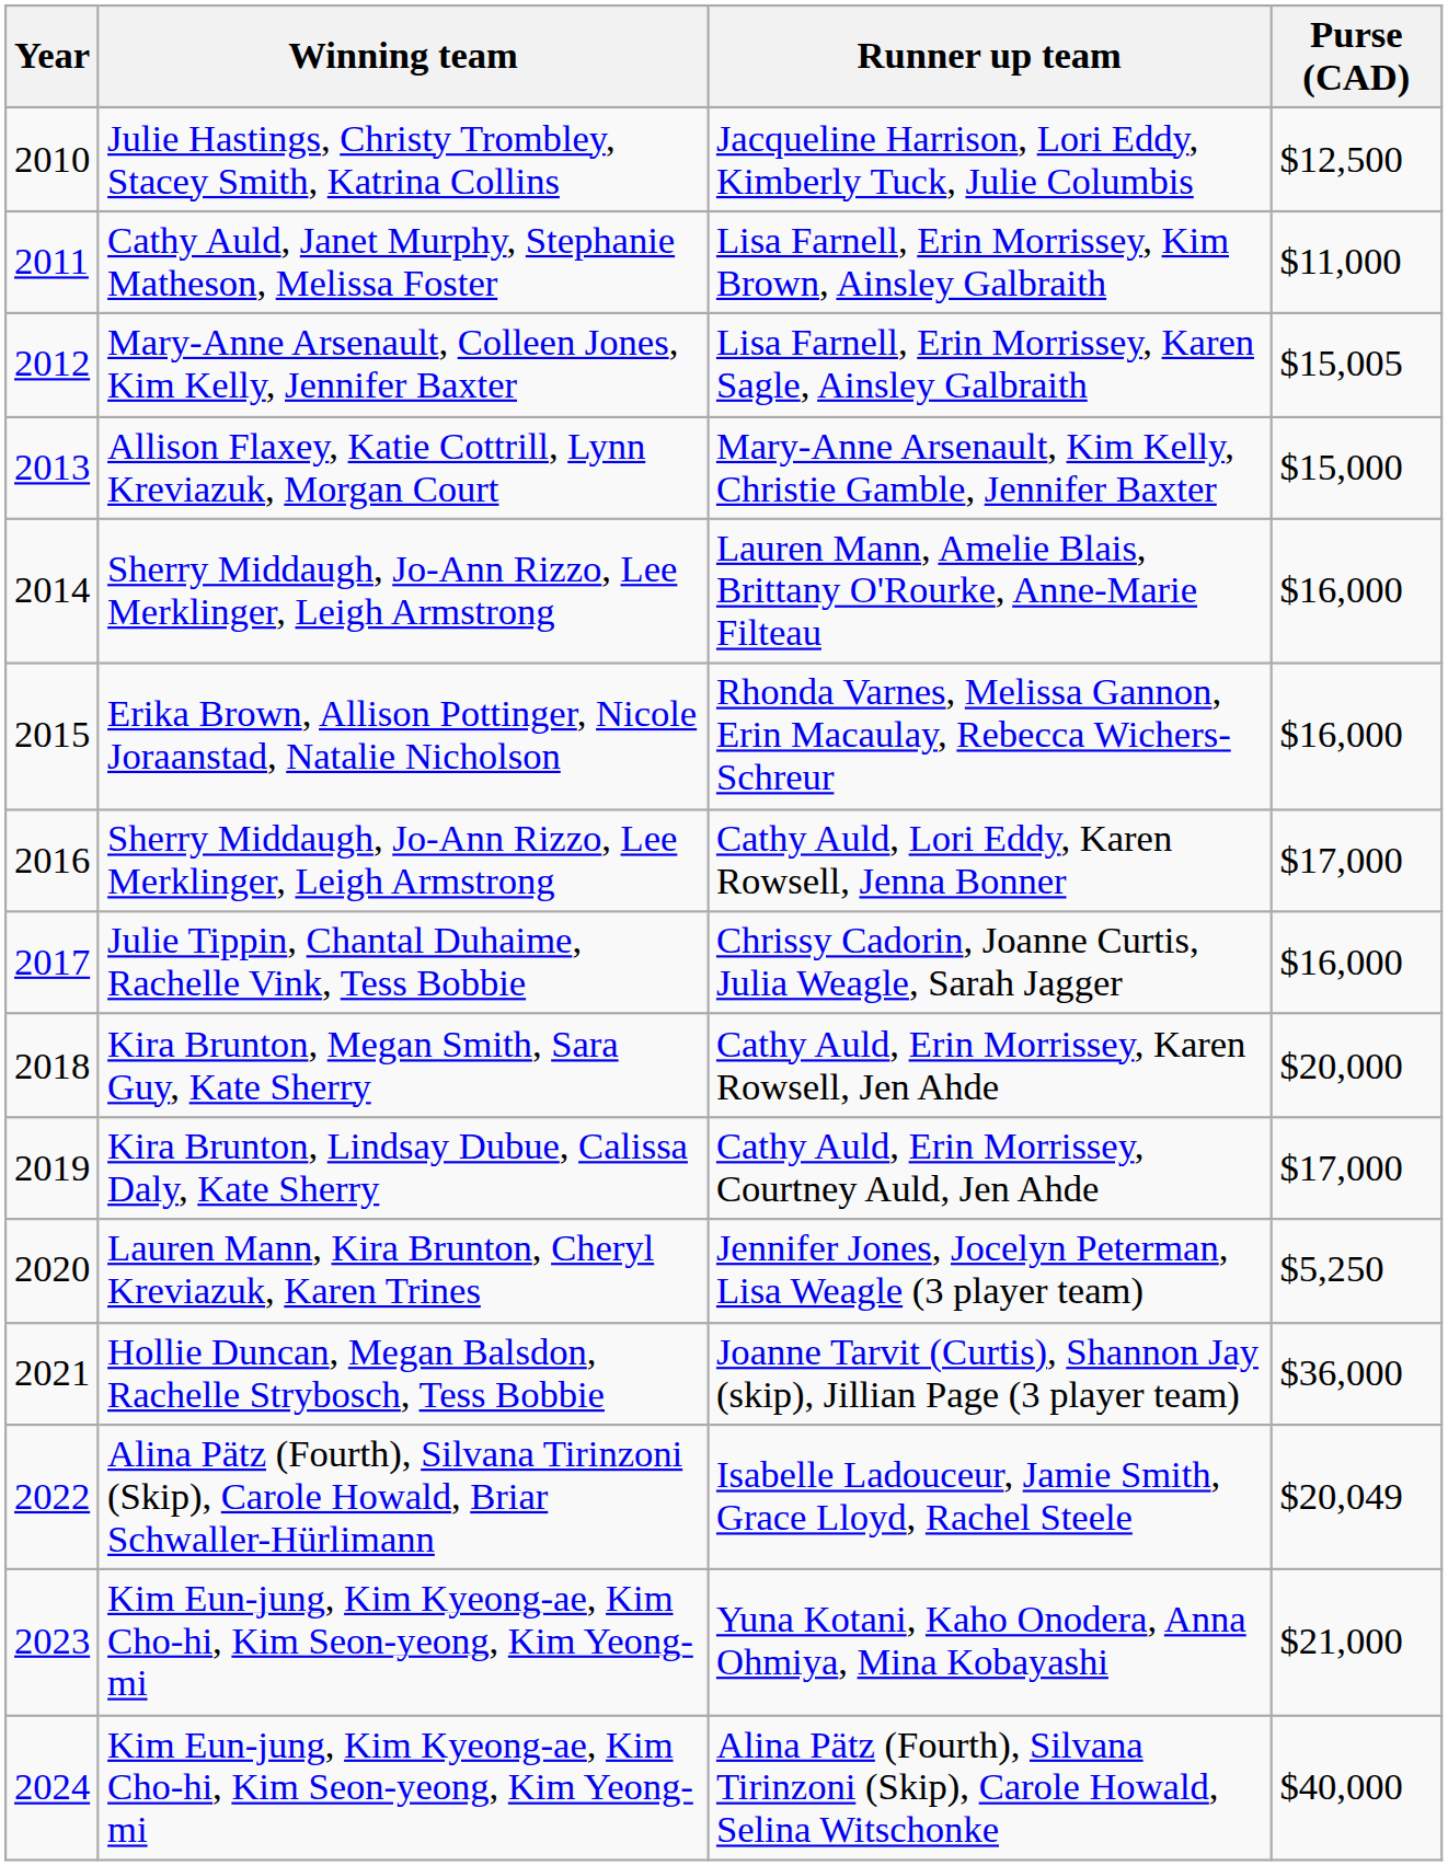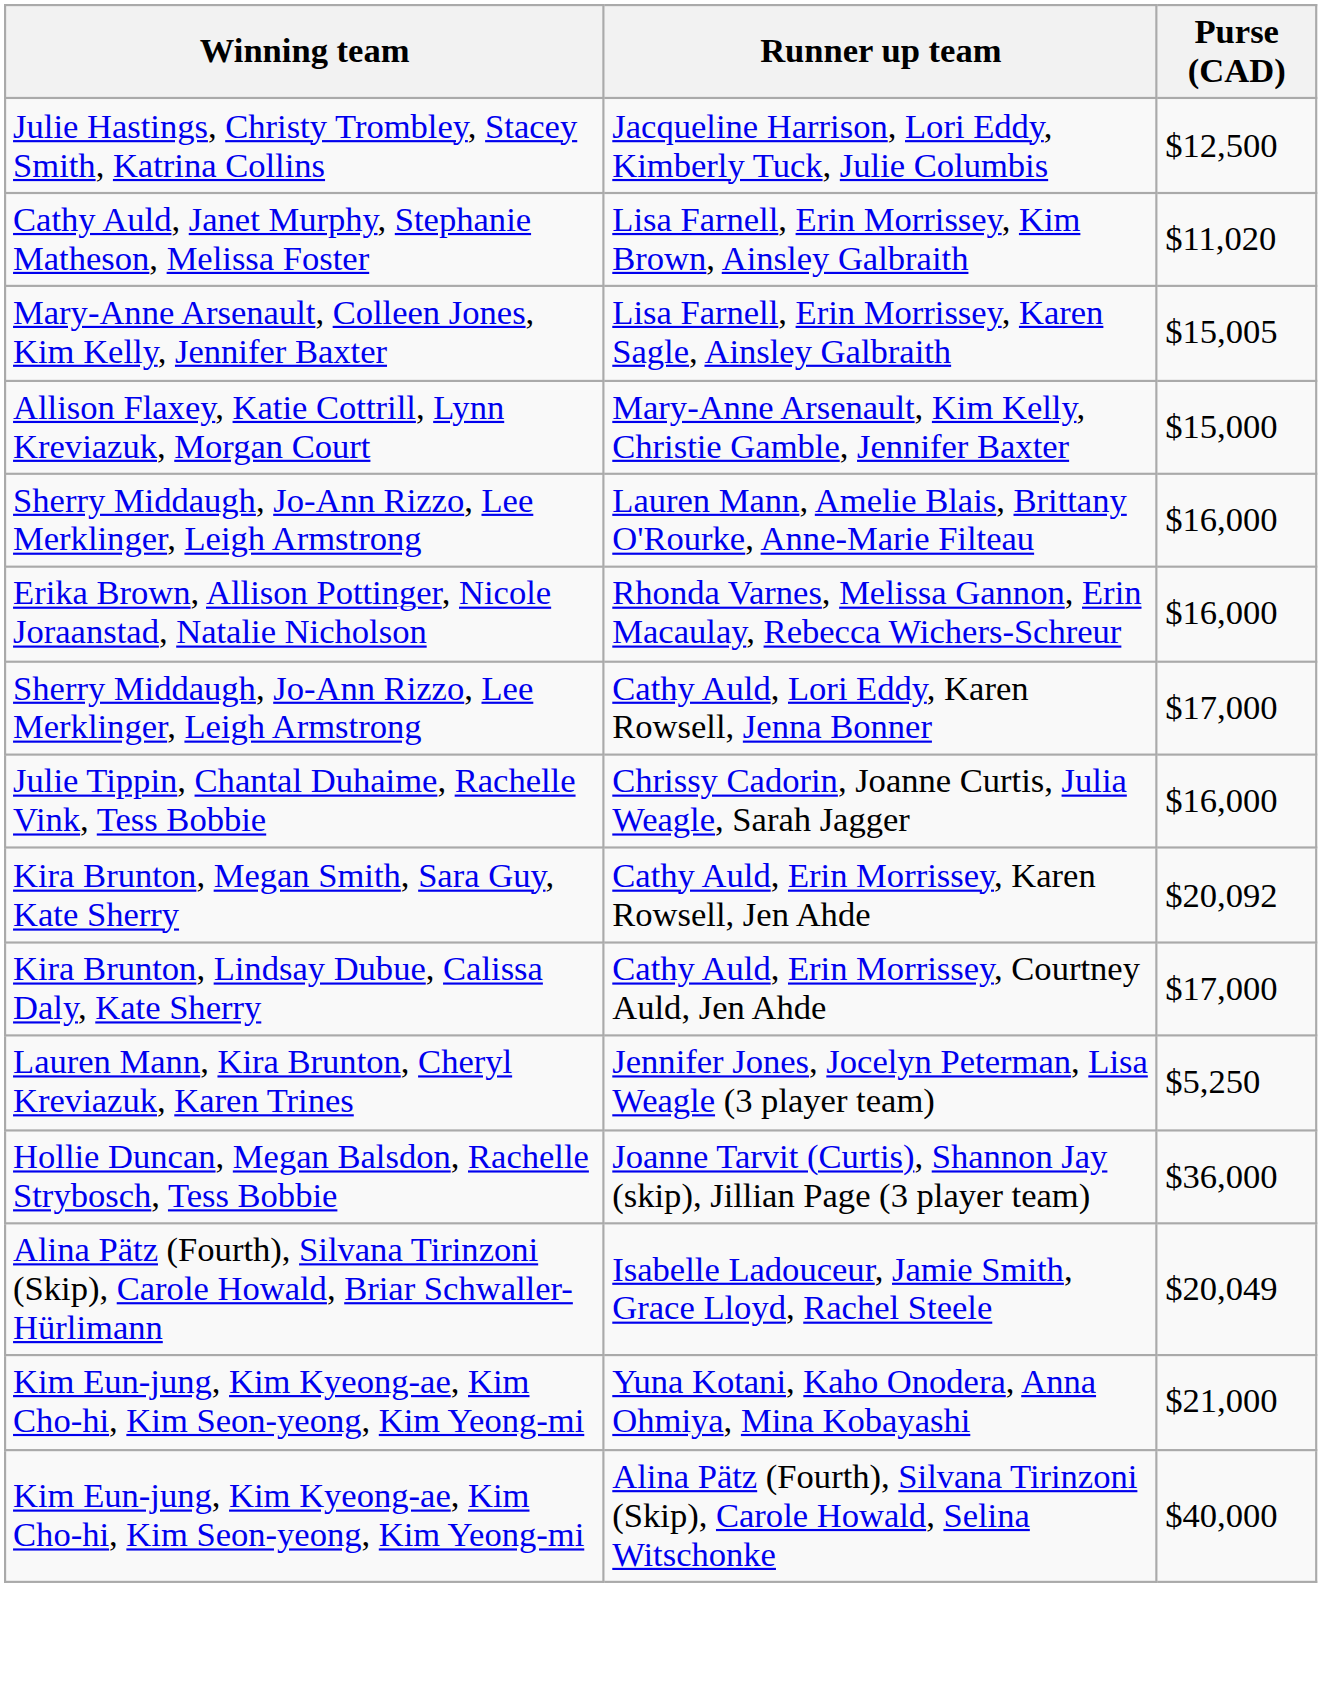 <table class="wikitable">
 <tr>
-<th scope="col">Year</th>
 <th scope="col">Winning team</th>
 <th scope="col">Runner up team</th>
 <th scope="col">Purse (CAD)</th>
 </tr>
 <tr>
-<td>2010</td>
 <td> <a href='#'>Julie Hastings</a>, <a href='#'>Christy Trombley</a>, <a href='#'>Stacey Smith</a>, <a href='#'>Katrina Collins</a></td>
 <td> <a href='#'>Jacqueline Harrison</a>, <a href='#'>Lori Eddy</a>, <a href='#'>Kimberly Tuck</a>, <a href='#'>Julie Columbis</a></td>
 <td>$12,500</td>
 </tr>
 <tr>
-<td><a href='#'>2011</a></td>
 <td> <a href='#'>Cathy Auld</a>, <a href='#'>Janet Murphy</a>, <a href='#'>Stephanie Matheson</a>, <a href='#'>Melissa Foster</a></td>
 <td> <a href='#'>Lisa Farnell</a>, <a href='#'>Erin Morrissey</a>, <a href='#'>Kim Brown</a>, <a href='#'>Ainsley Galbraith</a></td>
-<td>$11,000</td>
+<td>$11,020</td>
 </tr>
 <tr>
-<td><a href='#'>2012</a></td>
 <td> <a href='#'>Mary-Anne Arsenault</a>, <a href='#'>Colleen Jones</a>, <a href='#'>Kim Kelly</a>, <a href='#'>Jennifer Baxter</a></td>
 <td> <a href='#'>Lisa Farnell</a>, <a href='#'>Erin Morrissey</a>, <a href='#'>Karen Sagle</a>, <a href='#'>Ainsley Galbraith</a></td>
 <td>$15,005</td>
 </tr>
 <tr>
-<td><a href='#'>2013</a></td>
 <td> <a href='#'>Allison Flaxey</a>, <a href='#'>Katie Cottrill</a>, <a href='#'>Lynn Kreviazuk</a>, <a href='#'>Morgan Court</a></td>
 <td> <a href='#'>Mary-Anne Arsenault</a>, <a href='#'>Kim Kelly</a>, <a href='#'>Christie Gamble</a>, <a href='#'>Jennifer Baxter</a></td>
 <td>$15,000</td>
 </tr>
 <tr>
-<td>2014</td>
 <td> <a href='#'>Sherry Middaugh</a>, <a href='#'>Jo-Ann Rizzo</a>, <a href='#'>Lee Merklinger</a>, <a href='#'>Leigh Armstrong</a></td>
 <td> <a href='#'>Lauren Mann</a>, <a href='#'>Amelie Blais</a>, <a href='#'>Brittany O'Rourke</a>, <a href='#'>Anne-Marie Filteau</a></td>
 <td>$16,000</td>
 </tr>
 <tr>
-<td>2015</td>
 <td> <a href='#'>Erika Brown</a>, <a href='#'>Allison Pottinger</a>, <a href='#'>Nicole Joraanstad</a>, <a href='#'>Natalie Nicholson</a></td>
 <td> <a href='#'>Rhonda Varnes</a>, <a href='#'>Melissa Gannon</a>, <a href='#'>Erin Macaulay</a>, <a href='#'>Rebecca Wichers-Schreur</a></td>
 <td>$16,000</td>
 </tr>
 <tr>
-<td>2016</td>
 <td> <a href='#'>Sherry Middaugh</a>, <a href='#'>Jo-Ann Rizzo</a>, <a href='#'>Lee Merklinger</a>, <a href='#'>Leigh Armstrong</a></td>
 <td> <a href='#'>Cathy Auld</a>, <a href='#'>Lori Eddy</a>, Karen Rowsell, <a href='#'>Jenna Bonner</a></td>
 <td>$17,000</td>
 </tr>
 <tr>
-<td><a href='#'>2017</a></td>
 <td> <a href='#'>Julie Tippin</a>, <a href='#'>Chantal Duhaime</a>, <a href='#'>Rachelle Vink</a>, <a href='#'>Tess Bobbie</a></td>
 <td> <a href='#'>Chrissy Cadorin</a>, Joanne Curtis, <a href='#'>Julia Weagle</a>, Sarah Jagger</td>
 <td>$16,000</td>
 </tr>
 <tr>
-<td>2018</td>
 <td> <a href='#'>Kira Brunton</a>, <a href='#'>Megan Smith</a>, <a href='#'>Sara Guy</a>, <a href='#'>Kate Sherry</a></td>
 <td> <a href='#'>Cathy Auld</a>, <a href='#'>Erin Morrissey</a>, Karen Rowsell, Jen Ahde</td>
-<td>$20,000</td>
+<td>$20,092</td>
 </tr>
 <tr>
-<td>2019</td>
 <td> <a href='#'>Kira Brunton</a>, <a href='#'>Lindsay Dubue</a>, <a href='#'>Calissa Daly</a>, <a href='#'>Kate Sherry</a></td>
 <td> <a href='#'>Cathy Auld</a>,  <a href='#'>Erin Morrissey</a>, Courtney Auld, Jen Ahde</td>
 <td>$17,000</td>
 </tr>
 <tr>
-<td>2020</td>
 <td> <a href='#'>Lauren Mann</a>, <a href='#'>Kira Brunton</a>, <a href='#'>Cheryl Kreviazuk</a>, <a href='#'>Karen Trines</a></td>
 <td> <a href='#'>Jennifer Jones</a>, <a href='#'>Jocelyn Peterman</a>, <a href='#'>Lisa Weagle</a> (3 player team)</td>
 <td>$5,250</td>
 </tr>
 <tr>
-<td>2021</td>
 <td> <a href='#'>Hollie Duncan</a>, <a href='#'>Megan Balsdon</a>, <a href='#'>Rachelle Strybosch</a>, <a href='#'>Tess Bobbie</a></td>
 <td> <a href='#'>Joanne Tarvit (Curtis)</a>, <a href='#'>Shannon Jay</a> (skip), Jillian Page (3 player team)</td>
 <td>$36,000</td>
 </tr>
 <tr>
-<td><a href='#'>2022</a></td>
 <td> <a href='#'>Alina Pätz</a> (Fourth), <a href='#'>Silvana Tirinzoni</a> (Skip), <a href='#'>Carole Howald</a>, <a href='#'>Briar Schwaller-Hürlimann</a></td>
 <td> <a href='#'>Isabelle Ladouceur</a>, <a href='#'>Jamie Smith</a>, <a href='#'>Grace Lloyd</a>, <a href='#'>Rachel Steele</a></td>
 <td>$20,049</td>
 </tr>
 <tr>
-<td><a href='#'>2023</a></td>
 <td> <a href='#'>Kim Eun-jung</a>, <a href='#'>Kim Kyeong-ae</a>, <a href='#'>Kim Cho-hi</a>, <a href='#'>Kim Seon-yeong</a>, <a href='#'>Kim Yeong-mi</a></td>
 <td> <a href='#'>Yuna Kotani</a>, <a href='#'>Kaho Onodera</a>, <a href='#'>Anna Ohmiya</a>, <a href='#'>Mina Kobayashi</a></td>
 <td>$21,000</td>
 </tr>
 <tr>
-<td><a href='#'>2024</a></td>
 <td> <a href='#'>Kim Eun-jung</a>, <a href='#'>Kim Kyeong-ae</a>, <a href='#'>Kim Cho-hi</a>, <a href='#'>Kim Seon-yeong</a>, <a href='#'>Kim Yeong-mi</a></td>
 <td> <a href='#'>Alina Pätz</a> (Fourth), <a href='#'>Silvana Tirinzoni</a> (Skip), <a href='#'>Carole Howald</a>, <a href='#'>Selina Witschonke</a></td>
 <td>$40,000</td>
 </tr>
 </table>
